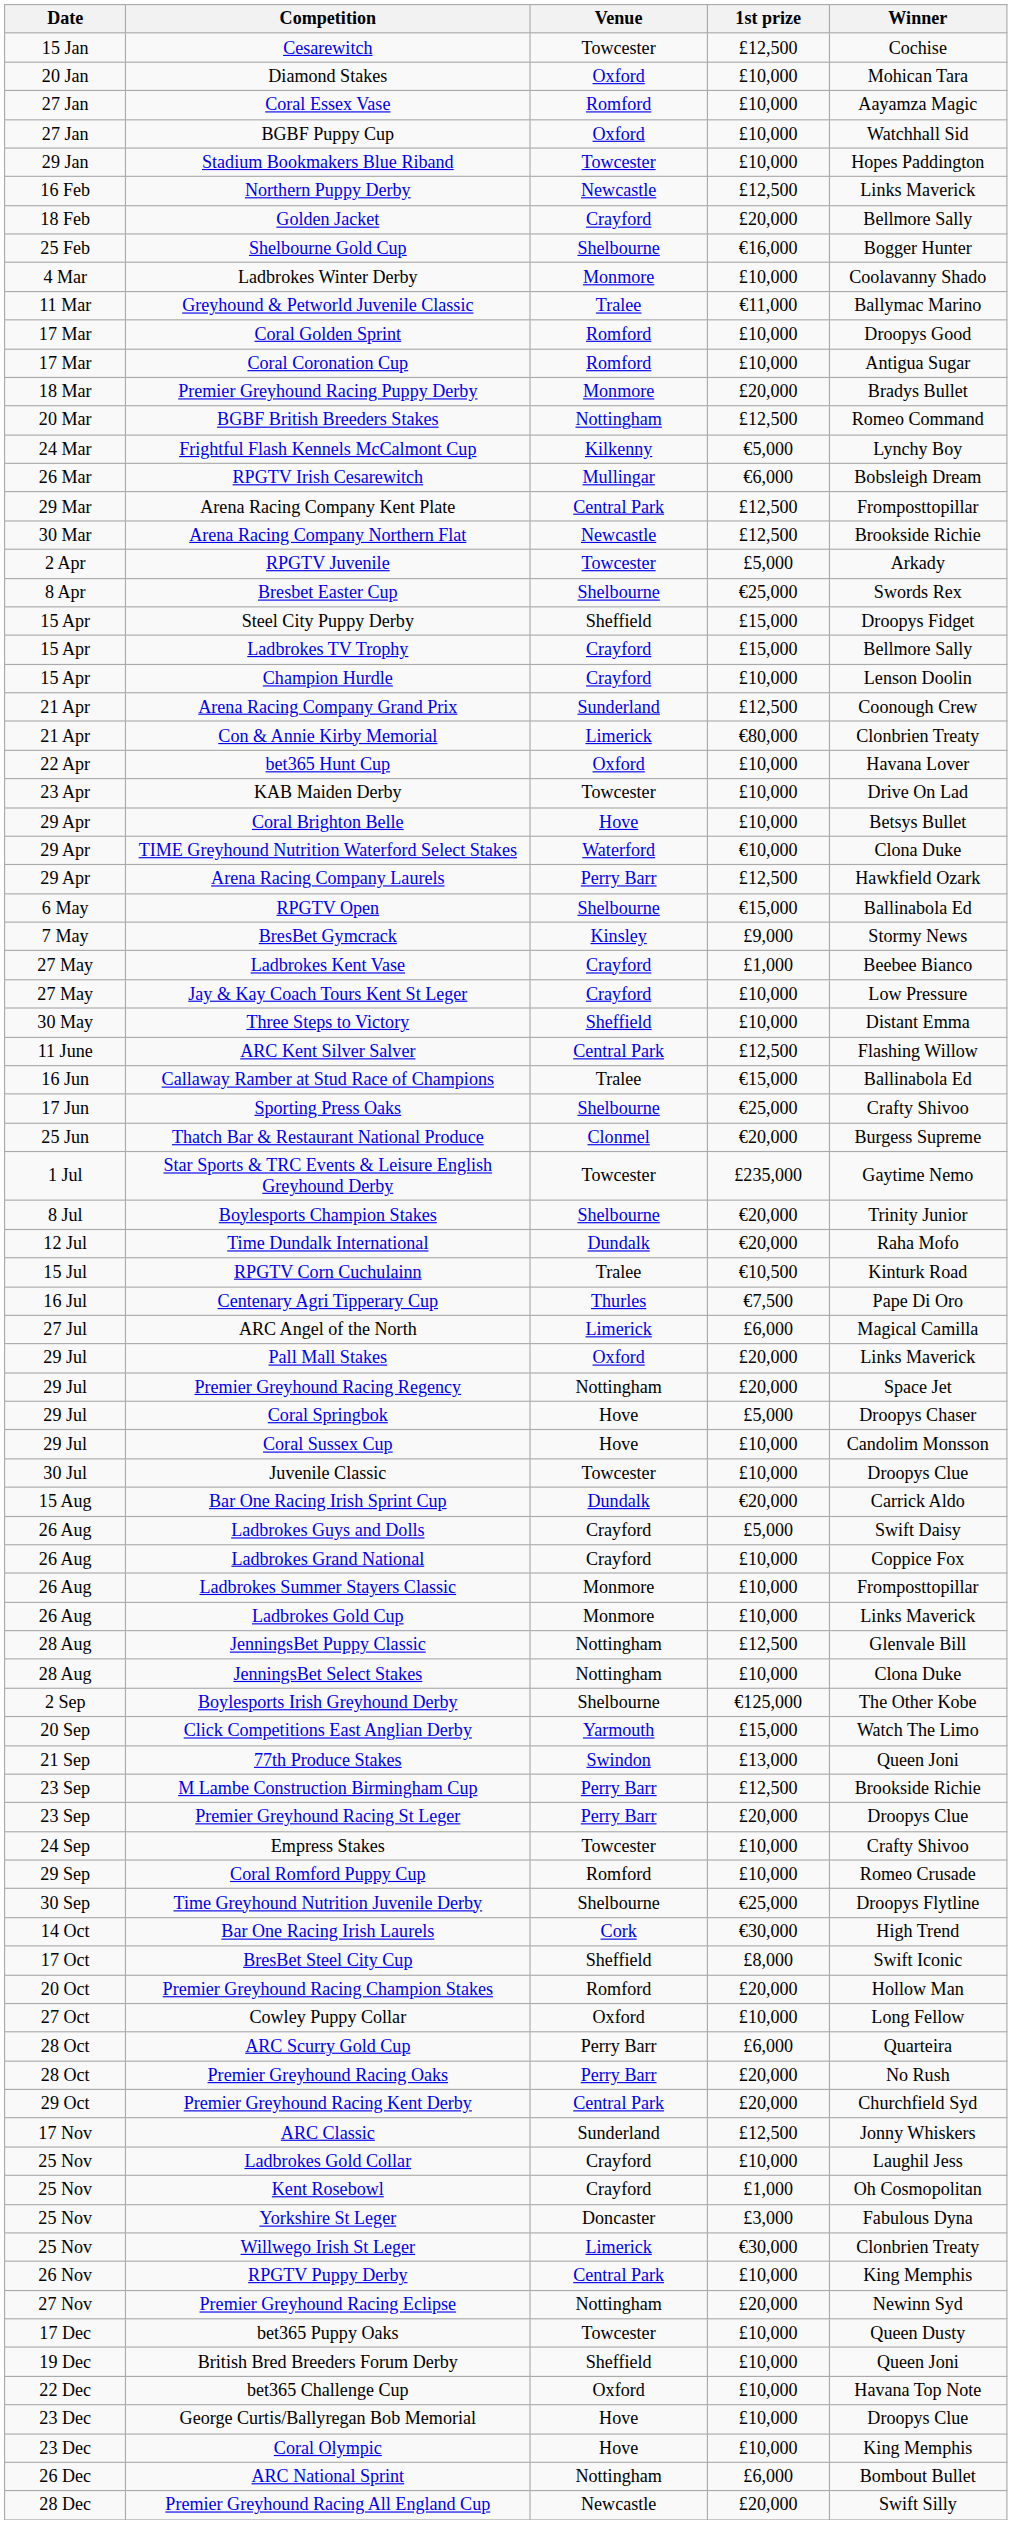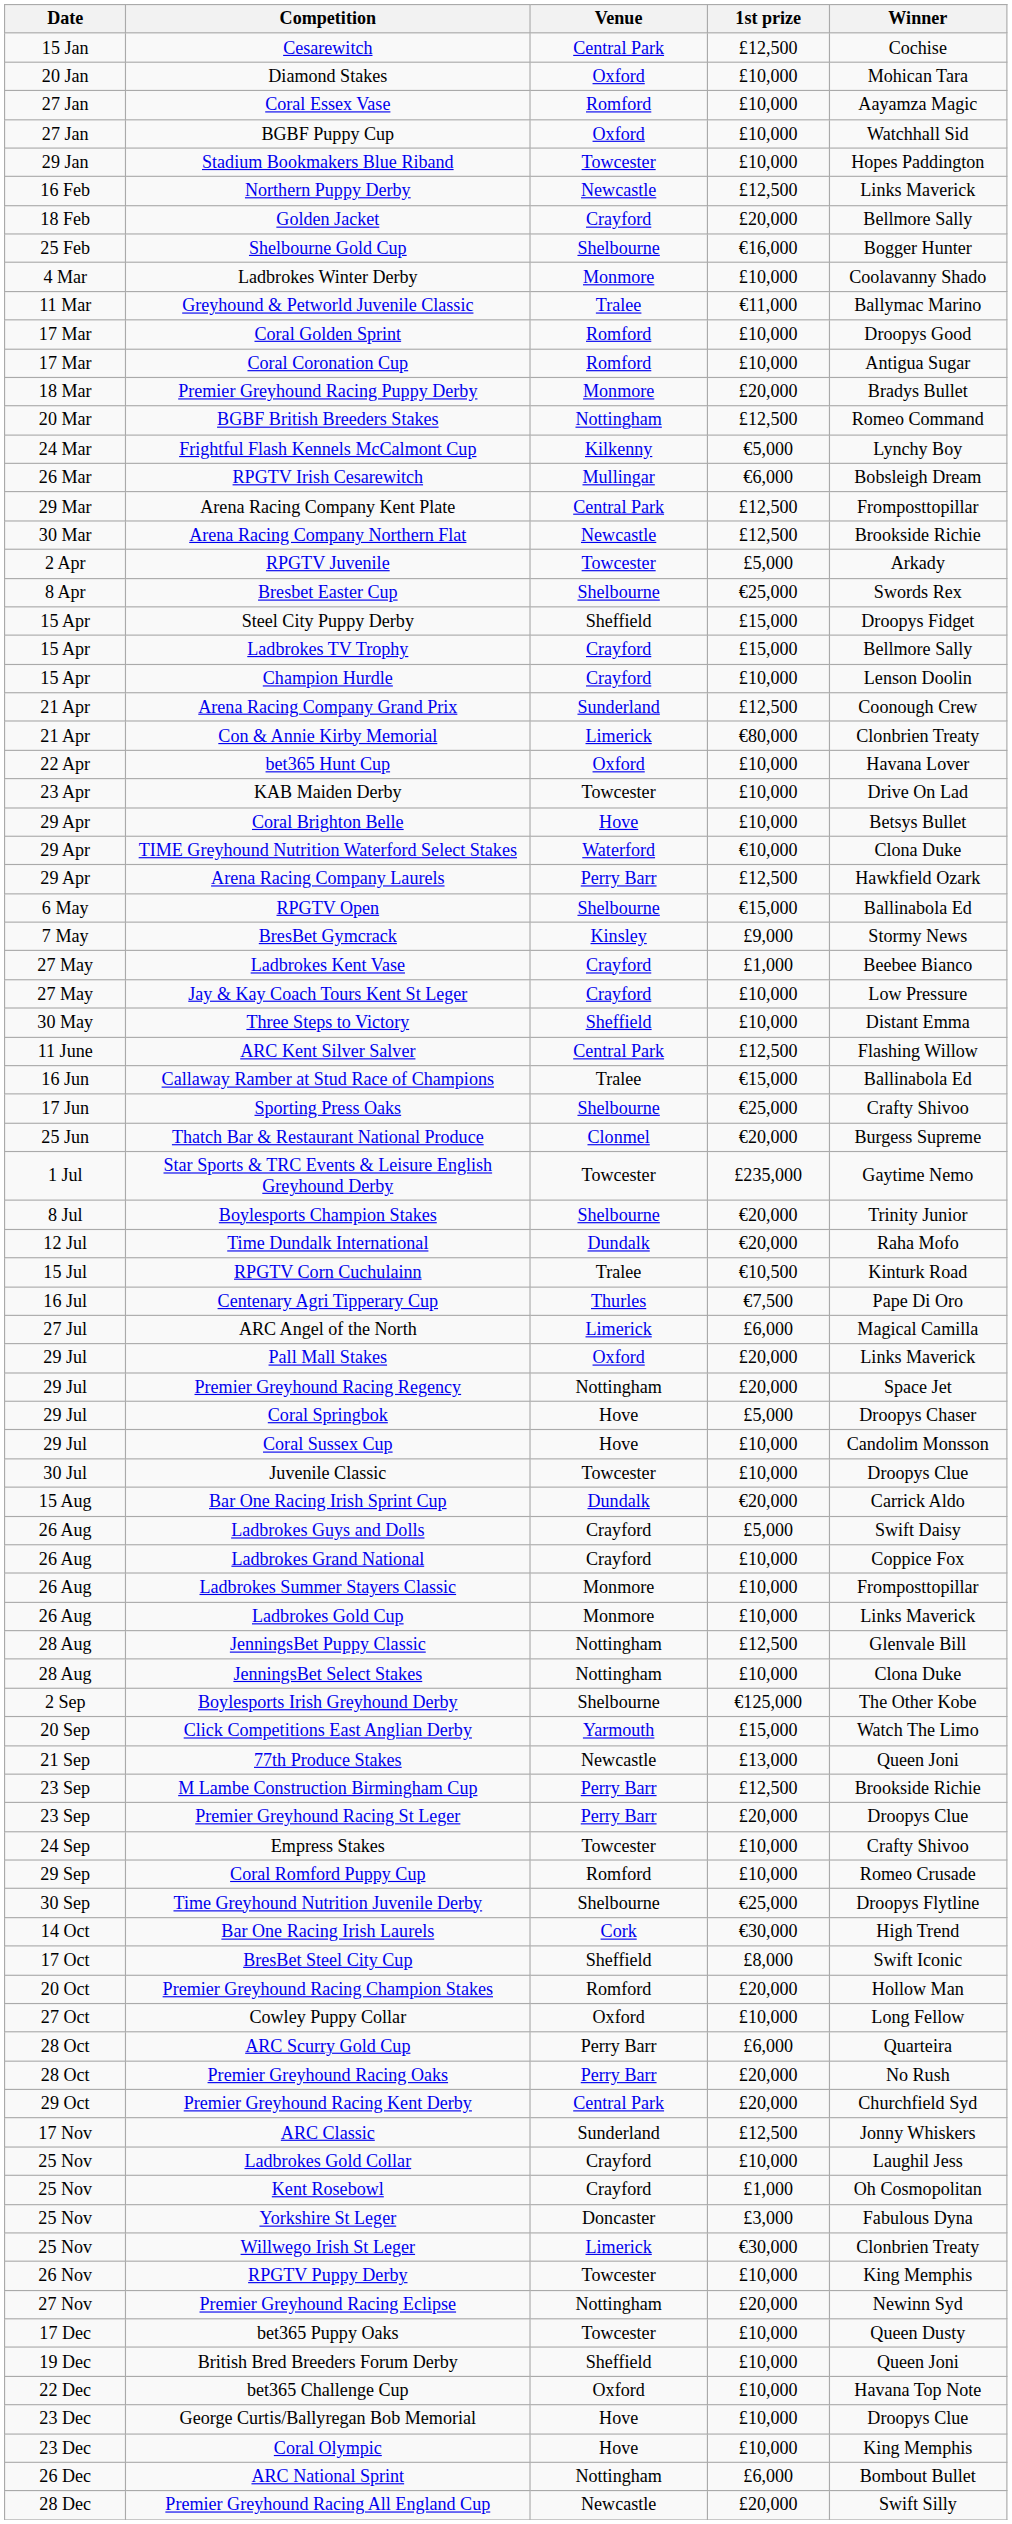 <table class="wikitable sortable"" style="text-align:center">
 <tr>
 <th width=100 class="unsortable">Date</th>
 <th width=350 class="unsortable">Competition</th>
 <th width=150 class="unsortable">Venue</th>
 <th width=100>1st prize</th>
 <th width=150 class="unsortable">Winner</th>
 </tr>
 <tr>
 <td>15 Jan</td>
 <td><a href='#'>Cesarewitch</a></td>
-<td>Towcester</td>
+<td><a href='#'>Central Park</a></td>
 <td>£12,500</td>
 <td>Cochise</td>
 </tr>
 <tr>
 <td>20 Jan</td>
 <td>Diamond Stakes</td>
 <td><a href='#'>Oxford</a></td>
 <td>£10,000</td>
 <td>Mohican Tara</td>
 </tr>
 <tr>
 <td>27 Jan</td>
 <td><a href='#'>Coral Essex Vase</a></td>
 <td><a href='#'>Romford</a></td>
 <td>£10,000</td>
 <td>Aayamza Magic</td>
 </tr>
 <tr>
 <td>27 Jan</td>
 <td>BGBF Puppy Cup</td>
 <td><a href='#'>Oxford</a></td>
 <td>£10,000</td>
 <td>Watchhall Sid</td>
 </tr>
 <tr>
 <td>29 Jan</td>
 <td><a href='#'>Stadium Bookmakers Blue Riband</a></td>
 <td><a href='#'>Towcester</a></td>
 <td>£10,000</td>
 <td>Hopes Paddington</td>
 </tr>
 <tr>
 <td>16 Feb</td>
 <td><a href='#'>Northern Puppy Derby</a></td>
 <td><a href='#'>Newcastle</a></td>
 <td>£12,500</td>
 <td>Links Maverick</td>
 </tr>
 <tr>
 <td>18 Feb</td>
 <td><a href='#'>Golden Jacket</a></td>
 <td><a href='#'>Crayford</a></td>
 <td>£20,000</td>
 <td>Bellmore Sally</td>
 </tr>
 <tr>
 <td>25 Feb</td>
 <td><a href='#'>Shelbourne Gold Cup</a></td>
 <td><a href='#'>Shelbourne</a></td>
 <td>€16,000</td>
 <td>Bogger Hunter</td>
 </tr>
 <tr>
 <td>4 Mar</td>
 <td>Ladbrokes Winter Derby</td>
 <td><a href='#'>Monmore</a></td>
 <td>£10,000</td>
 <td>Coolavanny Shado</td>
 </tr>
 <tr>
 <td>11 Mar</td>
 <td><a href='#'>Greyhound & Petworld Juvenile Classic</a></td>
 <td><a href='#'>Tralee</a></td>
 <td>€11,000</td>
 <td>Ballymac Marino</td>
 </tr>
 <tr>
 <td>17 Mar</td>
 <td><a href='#'>Coral Golden Sprint</a></td>
 <td><a href='#'>Romford</a></td>
 <td>£10,000</td>
 <td>Droopys Good</td>
 </tr>
 <tr>
 <td>17 Mar</td>
 <td><a href='#'>Coral Coronation Cup</a></td>
 <td><a href='#'>Romford</a></td>
 <td>£10,000</td>
 <td>Antigua Sugar</td>
 </tr>
 <tr>
 <td>18 Mar</td>
 <td><a href='#'>Premier Greyhound Racing Puppy Derby</a></td>
 <td><a href='#'>Monmore</a></td>
 <td>£20,000</td>
 <td>Bradys Bullet</td>
 </tr>
 <tr>
 <td>20 Mar</td>
 <td><a href='#'>BGBF British Breeders Stakes</a></td>
 <td><a href='#'>Nottingham</a></td>
 <td>£12,500</td>
 <td>Romeo Command</td>
 </tr>
 <tr>
 <td>24 Mar</td>
 <td><a href='#'>Frightful Flash Kennels McCalmont Cup</a></td>
 <td><a href='#'>Kilkenny</a></td>
 <td>€5,000</td>
 <td>Lynchy Boy</td>
 </tr>
 <tr>
 <td>26 Mar</td>
 <td><a href='#'>RPGTV Irish Cesarewitch</a></td>
 <td><a href='#'>Mullingar</a></td>
 <td>€6,000</td>
 <td>Bobsleigh Dream</td>
 </tr>
 <tr>
 <td>29 Mar</td>
 <td>Arena Racing Company Kent Plate</td>
 <td><a href='#'>Central Park</a></td>
 <td>£12,500</td>
 <td>Fromposttopillar</td>
 </tr>
 <tr>
 <td>30 Mar</td>
 <td><a href='#'>Arena Racing Company Northern Flat</a></td>
 <td><a href='#'>Newcastle</a></td>
 <td>£12,500</td>
 <td>Brookside Richie</td>
 </tr>
 <tr>
 <td>2 Apr</td>
 <td><a href='#'>RPGTV Juvenile</a></td>
 <td><a href='#'>Towcester</a></td>
 <td>£5,000</td>
 <td>Arkady</td>
 </tr>
 <tr>
 <td>8 Apr</td>
 <td><a href='#'>Bresbet Easter Cup</a></td>
 <td><a href='#'>Shelbourne</a></td>
 <td>€25,000</td>
 <td>Swords Rex</td>
 </tr>
 <tr>
 <td>15 Apr</td>
 <td>Steel City Puppy Derby</td>
 <td>Sheffield</td>
 <td>£15,000</td>
 <td>Droopys Fidget</td>
 </tr>
 <tr>
 <td>15 Apr</td>
 <td><a href='#'>Ladbrokes TV Trophy</a></td>
 <td><a href='#'>Crayford</a></td>
 <td>£15,000</td>
 <td>Bellmore Sally</td>
 </tr>
 <tr>
 <td>15 Apr</td>
 <td><a href='#'>Champion Hurdle</a></td>
 <td><a href='#'>Crayford</a></td>
 <td>£10,000</td>
 <td>Lenson Doolin</td>
 </tr>
 <tr>
 <td>21 Apr</td>
 <td><a href='#'>Arena Racing Company Grand Prix</a></td>
 <td><a href='#'>Sunderland</a></td>
 <td>£12,500</td>
 <td>Coonough Crew</td>
 </tr>
 <tr>
 <td>21 Apr</td>
 <td><a href='#'>Con & Annie Kirby Memorial</a></td>
 <td><a href='#'>Limerick</a></td>
 <td>€80,000</td>
 <td>Clonbrien Treaty</td>
 </tr>
 <tr>
 <td>22 Apr</td>
 <td><a href='#'>bet365 Hunt Cup</a></td>
 <td><a href='#'>Oxford</a></td>
 <td>£10,000</td>
 <td>Havana Lover</td>
 </tr>
 <tr>
 <td>23 Apr</td>
 <td>KAB Maiden Derby</td>
 <td>Towcester</td>
 <td>£10,000</td>
 <td>Drive On Lad</td>
 </tr>
 <tr>
 <td>29 Apr</td>
 <td><a href='#'>Coral Brighton Belle</a></td>
 <td><a href='#'>Hove</a></td>
 <td>£10,000</td>
 <td>Betsys Bullet</td>
 </tr>
 <tr>
 <td>29 Apr</td>
 <td><a href='#'>TIME Greyhound Nutrition Waterford Select Stakes</a></td>
 <td><a href='#'>Waterford</a></td>
 <td>€10,000</td>
 <td>Clona Duke</td>
 </tr>
 <tr>
 <td>29 Apr</td>
 <td><a href='#'>Arena Racing Company Laurels</a></td>
 <td><a href='#'>Perry Barr</a></td>
 <td>£12,500</td>
 <td>Hawkfield Ozark</td>
 </tr>
 <tr>
 <td>6 May</td>
 <td><a href='#'>RPGTV Open</a></td>
 <td><a href='#'>Shelbourne</a></td>
 <td>€15,000</td>
 <td>Ballinabola Ed</td>
 </tr>
 <tr>
 <td>7 May</td>
 <td><a href='#'>BresBet Gymcrack</a></td>
 <td><a href='#'>Kinsley</a></td>
 <td>£9,000</td>
 <td>Stormy News</td>
 </tr>
 <tr>
 <td>27 May</td>
 <td><a href='#'>Ladbrokes Kent Vase</a></td>
 <td><a href='#'>Crayford</a></td>
 <td>£1,000</td>
 <td>Beebee Bianco</td>
 </tr>
 <tr>
 <td>27 May</td>
 <td><a href='#'>Jay & Kay Coach Tours Kent St Leger</a></td>
 <td><a href='#'>Crayford</a></td>
 <td>£10,000</td>
 <td>Low Pressure</td>
 </tr>
 <tr>
 <td>30 May</td>
 <td><a href='#'>Three Steps to Victory</a></td>
 <td><a href='#'>Sheffield</a></td>
 <td>£10,000</td>
 <td>Distant Emma</td>
 </tr>
 <tr>
 <td>11 June</td>
 <td><a href='#'>ARC Kent Silver Salver</a></td>
 <td><a href='#'>Central Park</a></td>
 <td>£12,500</td>
 <td>Flashing Willow</td>
 </tr>
 <tr>
 <td>16 Jun</td>
 <td><a href='#'>Callaway Ramber at Stud Race of Champions</a></td>
 <td>Tralee</td>
 <td>€15,000</td>
 <td>Ballinabola Ed</td>
 </tr>
 <tr>
 <td>17 Jun</td>
 <td><a href='#'>Sporting Press Oaks</a></td>
 <td><a href='#'>Shelbourne</a></td>
 <td>€25,000</td>
 <td>Crafty Shivoo</td>
 </tr>
 <tr>
 <td>25 Jun</td>
 <td><a href='#'>Thatch Bar & Restaurant National Produce</a></td>
 <td><a href='#'>Clonmel</a></td>
 <td>€20,000</td>
 <td>Burgess Supreme</td>
 </tr>
 <tr>
 <td>1 Jul</td>
 <td><a href='#'>Star Sports & TRC Events & Leisure English Greyhound Derby</a></td>
 <td>Towcester</td>
 <td>£235,000</td>
 <td>Gaytime Nemo</td>
 </tr>
 <tr>
 <td>8 Jul</td>
 <td><a href='#'>Boylesports Champion Stakes</a></td>
 <td><a href='#'>Shelbourne</a></td>
 <td>€20,000</td>
 <td>Trinity Junior</td>
 </tr>
 <tr>
 <td>12 Jul</td>
 <td><a href='#'>Time Dundalk International</a></td>
 <td><a href='#'>Dundalk</a></td>
 <td>€20,000</td>
 <td>Raha Mofo</td>
 </tr>
 <tr>
 <td>15 Jul</td>
 <td><a href='#'>RPGTV Corn Cuchulainn</a></td>
 <td>Tralee</td>
 <td>€10,500</td>
 <td>Kinturk Road</td>
 </tr>
 <tr>
 <td>16 Jul</td>
 <td><a href='#'>Centenary Agri Tipperary Cup</a></td>
 <td><a href='#'>Thurles</a></td>
 <td>€7,500</td>
 <td>Pape Di Oro</td>
 </tr>
 <tr>
 <td>27 Jul</td>
 <td>ARC Angel of the North</td>
 <td><a href='#'>Limerick</a></td>
 <td>£6,000</td>
 <td>Magical Camilla</td>
 </tr>
 <tr>
 <td>29 Jul</td>
 <td><a href='#'>Pall Mall Stakes</a></td>
 <td><a href='#'>Oxford</a></td>
 <td>£20,000</td>
 <td>Links Maverick</td>
 </tr>
 <tr>
 <td>29 Jul</td>
 <td><a href='#'>Premier Greyhound Racing Regency</a></td>
 <td>Nottingham</td>
 <td>£20,000</td>
 <td>Space Jet</td>
 </tr>
 <tr>
 <td>29 Jul</td>
 <td><a href='#'>Coral Springbok</a></td>
 <td>Hove</td>
 <td>£5,000</td>
 <td>Droopys Chaser</td>
 </tr>
 <tr>
 <td>29 Jul</td>
 <td><a href='#'>Coral Sussex Cup</a></td>
 <td>Hove</td>
 <td>£10,000</td>
 <td>Candolim Monsson</td>
 </tr>
 <tr>
 <td>30 Jul</td>
 <td>Juvenile Classic</td>
 <td>Towcester</td>
 <td>£10,000</td>
 <td>Droopys Clue</td>
 </tr>
 <tr>
 <td>15 Aug</td>
 <td><a href='#'>Bar One Racing Irish Sprint Cup</a></td>
 <td><a href='#'>Dundalk</a></td>
 <td>€20,000</td>
 <td>Carrick Aldo</td>
 </tr>
 <tr>
 <td>26 Aug</td>
 <td><a href='#'>Ladbrokes Guys and Dolls</a></td>
 <td>Crayford</td>
 <td>£5,000</td>
 <td>Swift Daisy</td>
 </tr>
 <tr>
 <td>26 Aug</td>
 <td><a href='#'>Ladbrokes Grand National</a></td>
 <td>Crayford</td>
 <td>£10,000</td>
 <td>Coppice Fox</td>
 </tr>
 <tr>
 <td>26 Aug</td>
 <td><a href='#'>Ladbrokes Summer Stayers Classic</a></td>
 <td>Monmore</td>
 <td>£10,000</td>
 <td>Fromposttopillar</td>
 </tr>
 <tr>
 <td>26 Aug</td>
 <td><a href='#'>Ladbrokes Gold Cup</a></td>
 <td>Monmore</td>
 <td>£10,000</td>
 <td>Links Maverick</td>
 </tr>
 <tr>
 <td>28 Aug</td>
 <td><a href='#'>JenningsBet Puppy Classic</a></td>
 <td>Nottingham</td>
 <td>£12,500</td>
 <td>Glenvale Bill</td>
 </tr>
 <tr>
 <td>28 Aug</td>
 <td><a href='#'>JenningsBet Select Stakes</a></td>
 <td>Nottingham</td>
 <td>£10,000</td>
 <td>Clona Duke</td>
 </tr>
 <tr>
 <td>2 Sep</td>
 <td><a href='#'>Boylesports Irish Greyhound Derby</a></td>
 <td>Shelbourne</td>
 <td>€125,000</td>
 <td>The Other Kobe</td>
 </tr>
 <tr>
 <td>20 Sep</td>
 <td><a href='#'>Click Competitions East Anglian Derby</a></td>
 <td><a href='#'>Yarmouth</a></td>
 <td>£15,000</td>
 <td>Watch The Limo</td>
 </tr>
 <tr>
 <td>21 Sep</td>
 <td><a href='#'>77th Produce Stakes</a></td>
-<td><a href='#'>Swindon</a></td>
+<td>Newcastle</td>
 <td>£13,000</td>
 <td>Queen Joni</td>
 </tr>
 <tr>
 <td>23 Sep</td>
 <td><a href='#'>M Lambe Construction Birmingham Cup</a></td>
 <td><a href='#'>Perry Barr</a></td>
 <td>£12,500</td>
 <td>Brookside Richie</td>
 </tr>
 <tr>
 <td>23 Sep</td>
 <td><a href='#'>Premier Greyhound Racing St Leger</a></td>
 <td><a href='#'>Perry Barr</a></td>
 <td>£20,000</td>
 <td>Droopys Clue</td>
 </tr>
 <tr>
 <td>24 Sep</td>
 <td>Empress Stakes</td>
 <td>Towcester</td>
 <td>£10,000</td>
 <td>Crafty Shivoo</td>
 </tr>
 <tr>
 <td>29 Sep</td>
 <td><a href='#'>Coral Romford Puppy Cup</a></td>
 <td>Romford</td>
 <td>£10,000</td>
 <td>Romeo Crusade</td>
 </tr>
 <tr>
 <td>30 Sep</td>
 <td><a href='#'>Time Greyhound Nutrition Juvenile Derby</a></td>
 <td>Shelbourne</td>
 <td>€25,000</td>
 <td>Droopys Flytline</td>
 </tr>
 <tr>
 <td>14 Oct</td>
 <td><a href='#'>Bar One Racing Irish Laurels</a></td>
 <td><a href='#'>Cork</a></td>
 <td>€30,000</td>
 <td>High Trend</td>
 </tr>
 <tr>
 <td>17 Oct</td>
 <td><a href='#'>BresBet Steel City Cup</a></td>
 <td>Sheffield</td>
 <td>£8,000</td>
 <td>Swift Iconic</td>
 </tr>
 <tr>
 <td>20 Oct</td>
 <td><a href='#'>Premier Greyhound Racing Champion Stakes</a></td>
 <td>Romford</td>
 <td>£20,000</td>
 <td>Hollow Man</td>
 </tr>
 <tr>
 <td>27 Oct</td>
 <td>Cowley Puppy Collar</td>
 <td>Oxford</td>
 <td>£10,000</td>
 <td>Long Fellow</td>
 </tr>
 <tr>
 <td>28 Oct</td>
 <td><a href='#'>ARC Scurry Gold Cup</a></td>
 <td>Perry Barr</td>
 <td>£6,000</td>
 <td>Quarteira</td>
 </tr>
 <tr>
 <td>28 Oct</td>
 <td><a href='#'>Premier Greyhound Racing Oaks</a></td>
 <td><a href='#'>Perry Barr</a></td>
 <td>£20,000</td>
 <td>No Rush</td>
 </tr>
 <tr>
 <td>29 Oct</td>
 <td><a href='#'>Premier Greyhound Racing Kent Derby</a></td>
 <td><a href='#'>Central Park</a></td>
 <td>£20,000</td>
 <td>Churchfield Syd</td>
 </tr>
 <tr>
 <td>17 Nov</td>
 <td><a href='#'>ARC Classic</a></td>
 <td>Sunderland</td>
 <td>£12,500</td>
 <td>Jonny Whiskers</td>
 </tr>
 <tr>
 <td>25 Nov</td>
 <td><a href='#'>Ladbrokes Gold Collar</a></td>
 <td>Crayford</td>
 <td>£10,000</td>
 <td>Laughil Jess</td>
 </tr>
 <tr>
 <td>25 Nov</td>
 <td><a href='#'>Kent Rosebowl</a></td>
 <td>Crayford</td>
 <td>£1,000</td>
 <td>Oh Cosmopolitan</td>
 </tr>
 <tr>
 <td>25 Nov</td>
 <td><a href='#'>Yorkshire St Leger</a></td>
 <td>Doncaster</td>
 <td>£3,000</td>
 <td>Fabulous Dyna</td>
 </tr>
 <tr>
 <td>25 Nov</td>
 <td><a href='#'>Willwego Irish St Leger</a></td>
 <td><a href='#'>Limerick</a></td>
 <td>€30,000</td>
 <td>Clonbrien Treaty</td>
 </tr>
 <tr>
 <td>26 Nov</td>
 <td><a href='#'>RPGTV Puppy Derby</a></td>
-<td><a href='#'>Central Park</a></td>
+<td>Towcester</td>
 <td>£10,000</td>
 <td>King Memphis</td>
 </tr>
 <tr>
 <td>27 Nov</td>
 <td><a href='#'>Premier Greyhound Racing Eclipse</a></td>
 <td>Nottingham</td>
 <td>£20,000</td>
 <td>Newinn Syd</td>
 </tr>
 <tr>
 <td>17 Dec</td>
 <td>bet365 Puppy Oaks</td>
 <td>Towcester</td>
 <td>£10,000</td>
 <td>Queen Dusty</td>
 </tr>
 <tr>
 <td>19 Dec</td>
 <td>British Bred Breeders Forum Derby</td>
 <td>Sheffield</td>
 <td>£10,000</td>
 <td>Queen Joni</td>
 </tr>
 <tr>
 <td>22 Dec</td>
 <td>bet365 Challenge Cup</td>
 <td>Oxford</td>
 <td>£10,000</td>
 <td>Havana Top Note</td>
 </tr>
 <tr>
 <td>23 Dec</td>
 <td>George Curtis/Ballyregan Bob Memorial</td>
 <td>Hove</td>
 <td>£10,000</td>
 <td>Droopys Clue</td>
 </tr>
 <tr>
 <td>23 Dec</td>
 <td><a href='#'>Coral Olympic</a></td>
 <td>Hove</td>
 <td>£10,000</td>
 <td>King Memphis</td>
 </tr>
 <tr>
 <td>26 Dec</td>
 <td><a href='#'>ARC National Sprint</a></td>
 <td>Nottingham</td>
 <td>£6,000</td>
 <td>Bombout Bullet</td>
 </tr>
 <tr>
 <td>28 Dec</td>
 <td><a href='#'>Premier Greyhound Racing All England Cup</a></td>
 <td>Newcastle</td>
 <td>£20,000</td>
 <td>Swift Silly</td>
 </tr>
 </table>
